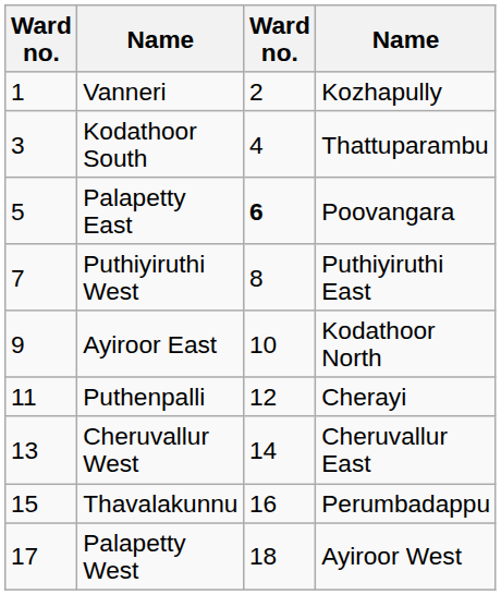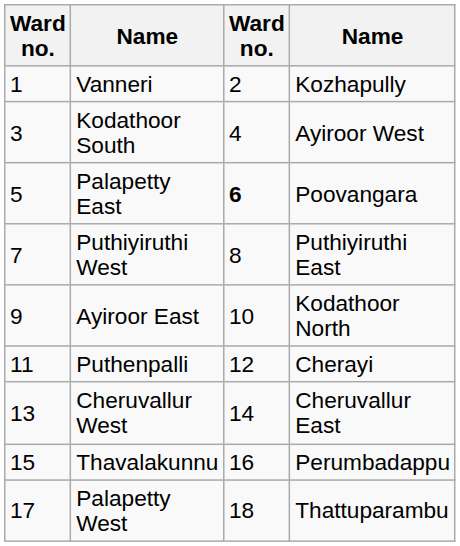 <table class="wikitable sortable" style="font-size: 95%;">
 <tr>
 <th width="20px">Ward no.</th>
 <th width="75px">Name</th>
 <th width="20px">Ward no.</th>
 <th width="75px">Name</th>
 </tr>
 <tr>
 <td>1</td>
 <td>Vanneri</td>
 <td>2</td>
 <td>Kozhapully</td>
 </tr>
 <tr>
 <td>3</td>
 <td>Kodathoor South</td>
 <td>4</td>
-<td>Thattuparambu</td>
+<td>Ayiroor West</td>
 </tr>
 <tr>
 <td>5</td>
 <td>Palapetty East</td>
 <td><strong>6</strong></td>
 <td>Poovangara</td>
 </tr>
 <tr>
 <td>7</td>
 <td>Puthiyiruthi West</td>
 <td>8</td>
 <td>Puthiyiruthi East</td>
 </tr>
 <tr>
 <td>9</td>
 <td>Ayiroor East</td>
 <td>10</td>
 <td>Kodathoor North</td>
 </tr>
 <tr>
 <td>11</td>
 <td>Puthenpalli</td>
 <td>12</td>
 <td>Cherayi</td>
 </tr>
 <tr>
 <td>13</td>
 <td>Cheruvallur West</td>
 <td>14</td>
 <td>Cheruvallur East</td>
 </tr>
 <tr>
 <td>15</td>
 <td>Thavalakunnu</td>
 <td>16</td>
 <td>Perumbadappu</td>
 </tr>
 <tr>
 <td>17</td>
 <td>Palapetty West</td>
 <td>18</td>
-<td>Ayiroor West</td>
+<td>Thattuparambu</td>
 </tr>
 </table>
